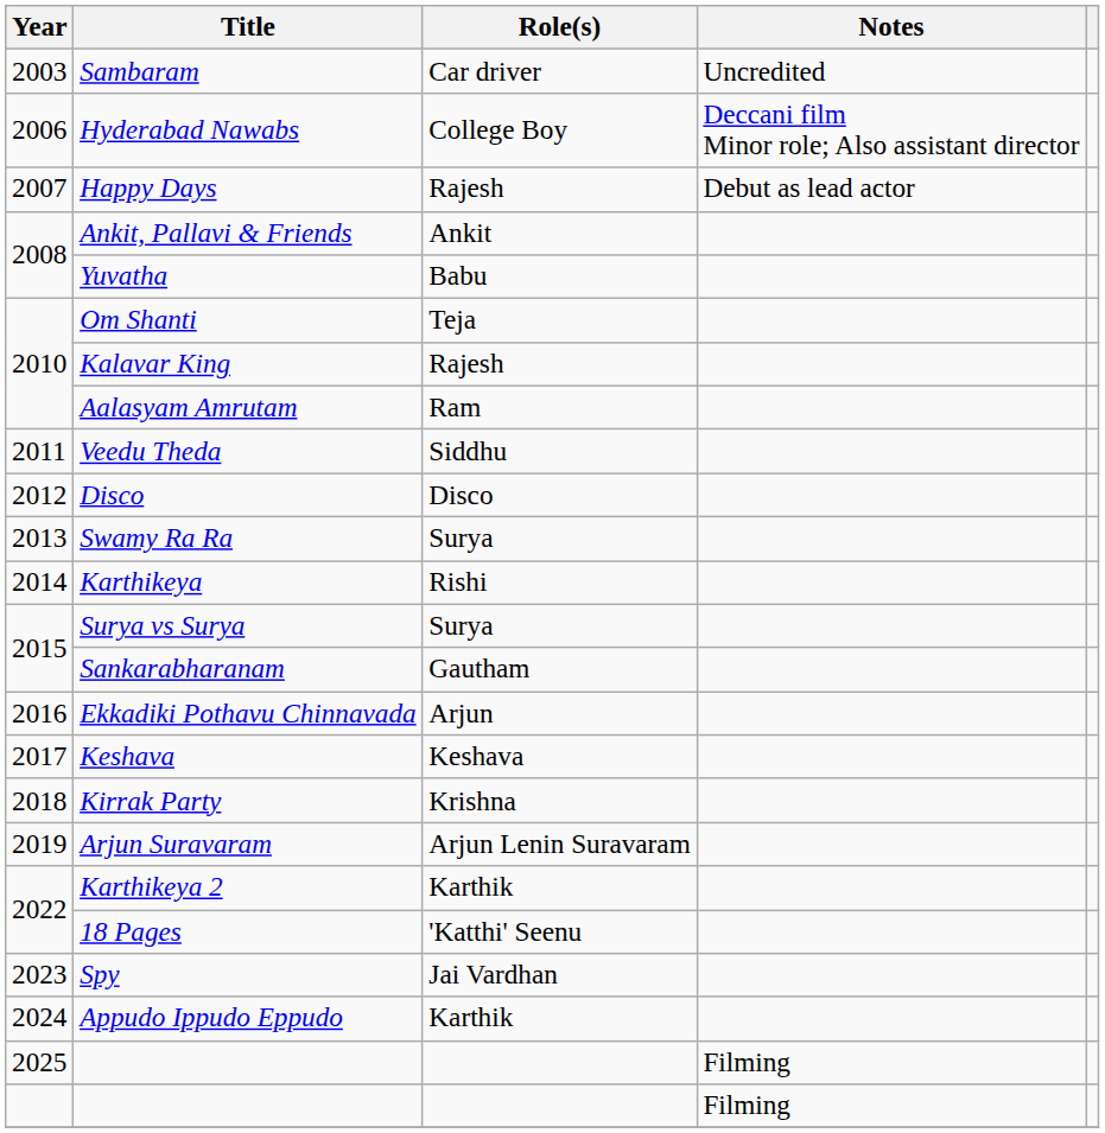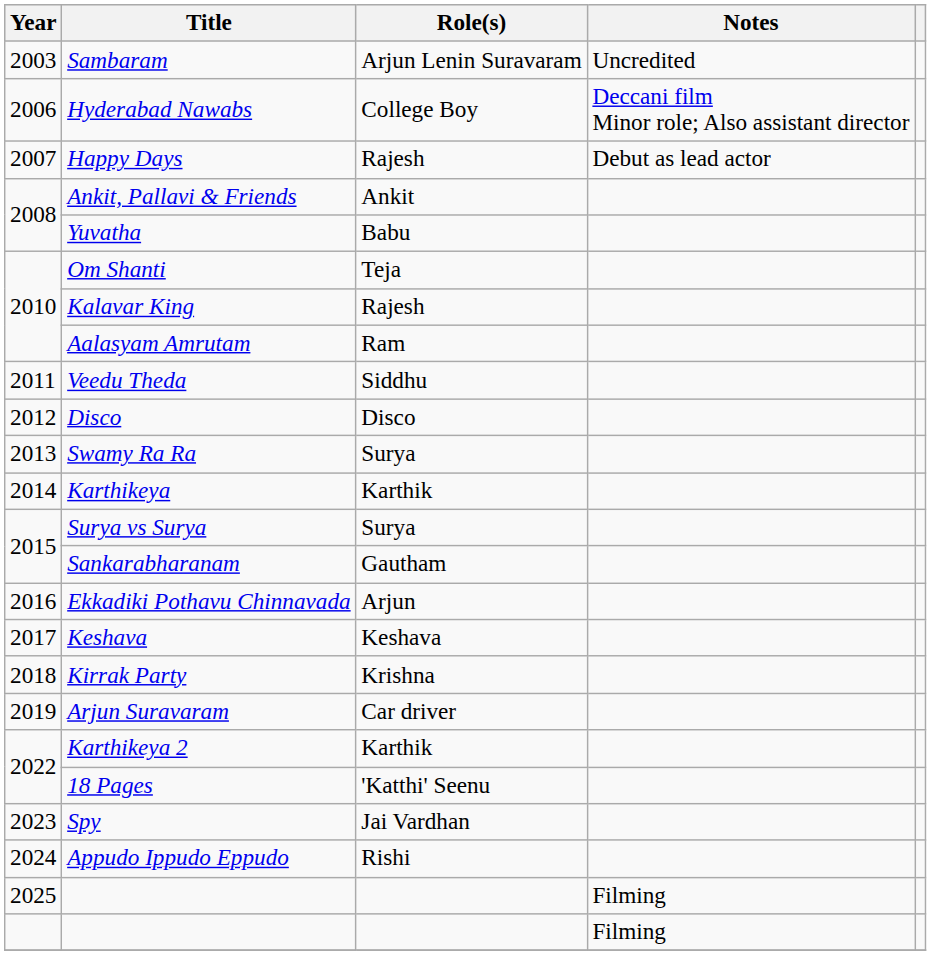 <table class="wikitable plainrowheaders sortable">
 <tr style="background:#ccc; text-align:center;">
 <th scope="col">Year</th>
 <th scope="col">Title</th>
 <th scope="col">Role(s)</th>
 <th scope="col" class="unsortable">Notes</th>
 <th scope="col" class="unsortable"></th>
 </tr>
 <tr>
 <td>2003</td>
 <td><em><a href='#'>Sambaram</a></em></td>
-<td>Car driver</td>
+<td>Arjun Lenin Suravaram</td>
 <td>Uncredited</td>
 <td></td>
 </tr>
 <tr>
 <td>2006</td>
 <td><em><a href='#'>Hyderabad Nawabs</a></em></td>
 <td>College Boy</td>
 <td><a href='#'>Deccani film</a><br>Minor role; Also assistant director</td>
 <td></td>
 </tr>
 <tr>
 <td>2007</td>
 <td><em><a href='#'>Happy Days</a></em></td>
 <td>Rajesh</td>
 <td>Debut as lead actor</td>
 <td></td>
 </tr>
 <tr>
 <td rowspan="2">2008</td>
 <td><em><a href='#'>Ankit, Pallavi & Friends</a></em></td>
 <td>Ankit</td>
 <td></td>
 <td></td>
 </tr>
 <tr>
 <td><em><a href='#'>Yuvatha</a></em></td>
 <td>Babu</td>
 <td></td>
 <td></td>
 </tr>
 <tr>
 <td rowspan="3">2010</td>
 <td><em><a href='#'>Om Shanti</a></em></td>
 <td>Teja</td>
 <td></td>
 <td></td>
 </tr>
 <tr>
 <td><em><a href='#'>Kalavar King</a></em></td>
 <td>Rajesh</td>
 <td></td>
 <td></td>
 </tr>
 <tr>
 <td><em><a href='#'>Aalasyam Amrutam</a></em></td>
 <td>Ram</td>
 <td></td>
 <td></td>
 </tr>
 <tr>
 <td>2011</td>
 <td><em><a href='#'>Veedu Theda</a></em></td>
 <td>Siddhu</td>
 <td></td>
 <td></td>
 </tr>
 <tr>
 <td>2012</td>
 <td><em><a href='#'>Disco</a></em></td>
 <td>Disco</td>
 <td></td>
 <td></td>
 </tr>
 <tr>
 <td>2013</td>
 <td><em><a href='#'>Swamy Ra Ra</a></em></td>
 <td>Surya</td>
 <td></td>
 <td></td>
 </tr>
 <tr>
 <td>2014</td>
 <td><em><a href='#'>Karthikeya</a></em></td>
-<td>Rishi</td>
+<td>Karthik</td>
 <td></td>
 <td></td>
 </tr>
 <tr>
 <td rowspan="2">2015</td>
 <td><em><a href='#'>Surya vs Surya</a></em></td>
 <td>Surya</td>
 <td></td>
 <td></td>
 </tr>
 <tr>
 <td><em><a href='#'>Sankarabharanam</a></em></td>
 <td>Gautham</td>
 <td></td>
 <td></td>
 </tr>
 <tr>
 <td>2016</td>
 <td><em><a href='#'>Ekkadiki Pothavu Chinnavada</a></em></td>
 <td>Arjun</td>
 <td></td>
 <td></td>
 </tr>
 <tr>
 <td>2017</td>
 <td><em><a href='#'>Keshava</a></em></td>
 <td>Keshava</td>
 <td></td>
 <td></td>
 </tr>
 <tr>
 <td>2018</td>
 <td><em><a href='#'>Kirrak Party</a></em></td>
 <td>Krishna</td>
 <td></td>
 <td></td>
 </tr>
 <tr>
 <td>2019</td>
 <td><em><a href='#'>Arjun Suravaram</a></em></td>
-<td>Arjun Lenin Suravaram</td>
+<td>Car driver</td>
 <td></td>
 <td></td>
 </tr>
 <tr>
 <td rowspan="2">2022</td>
 <td><em><a href='#'>Karthikeya 2</a></em></td>
 <td>Karthik</td>
 <td></td>
 <td></td>
 </tr>
 <tr>
 <td><em><a href='#'>18 Pages</a></em></td>
 <td>'Katthi' Seenu</td>
 <td></td>
 <td></td>
 </tr>
 <tr>
 <td>2023</td>
 <td><em><a href='#'>Spy</a></em></td>
 <td>Jai Vardhan</td>
 <td></td>
 <td></td>
 </tr>
 <tr>
 <td>2024</td>
 <td><em><a href='#'>Appudo Ippudo Eppudo</a></em></td>
-<td>Karthik</td>
+<td>Rishi</td>
 <td></td>
 <td></td>
 </tr>
 <tr>
 <td>2025</td>
 <td></td>
 <td></td>
 <td>Filming</td>
 <td></td>
 </tr>
 <tr>
 <td></td>
 <td></td>
 <td></td>
 <td>Filming</td>
 <td></td>
 </tr>
 <tr>
 </tr>
 </table>
